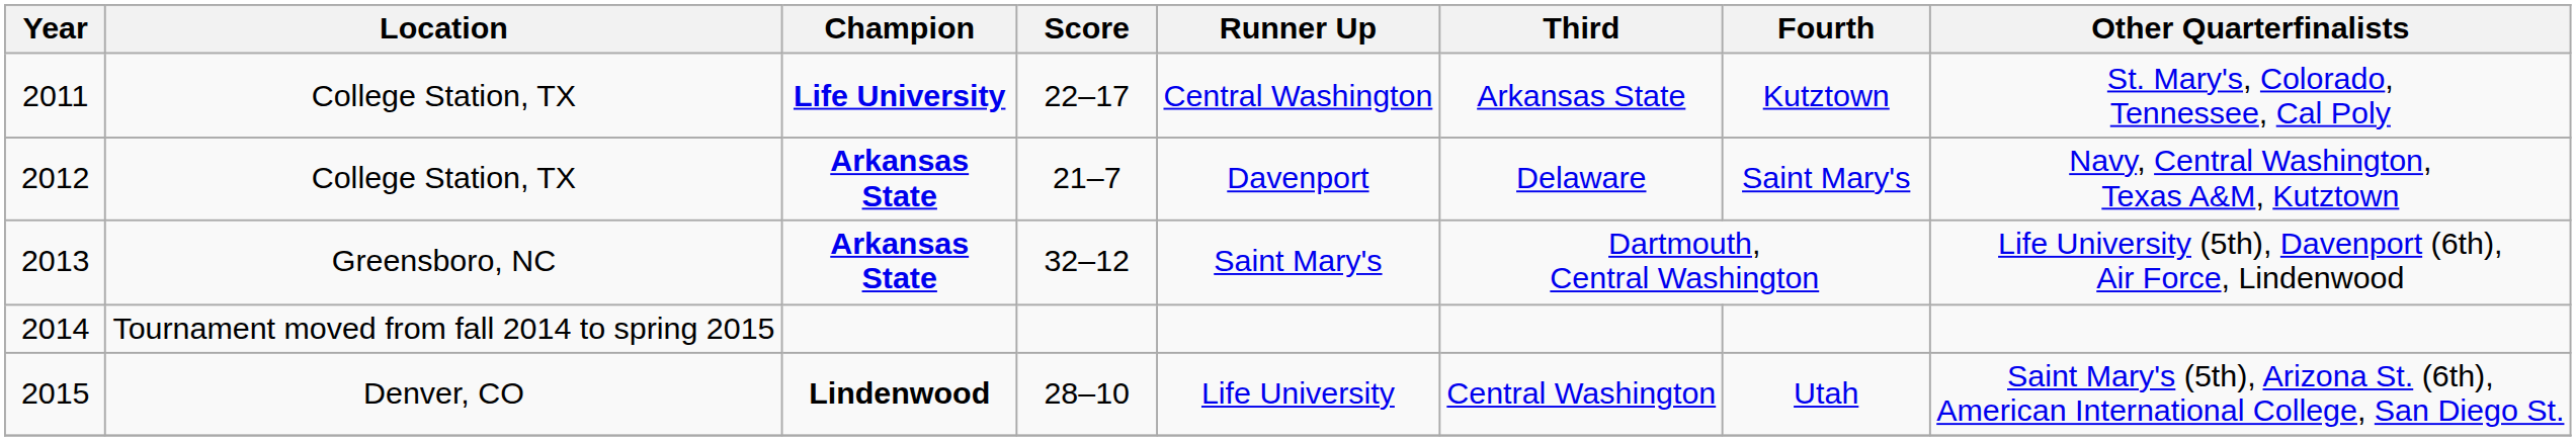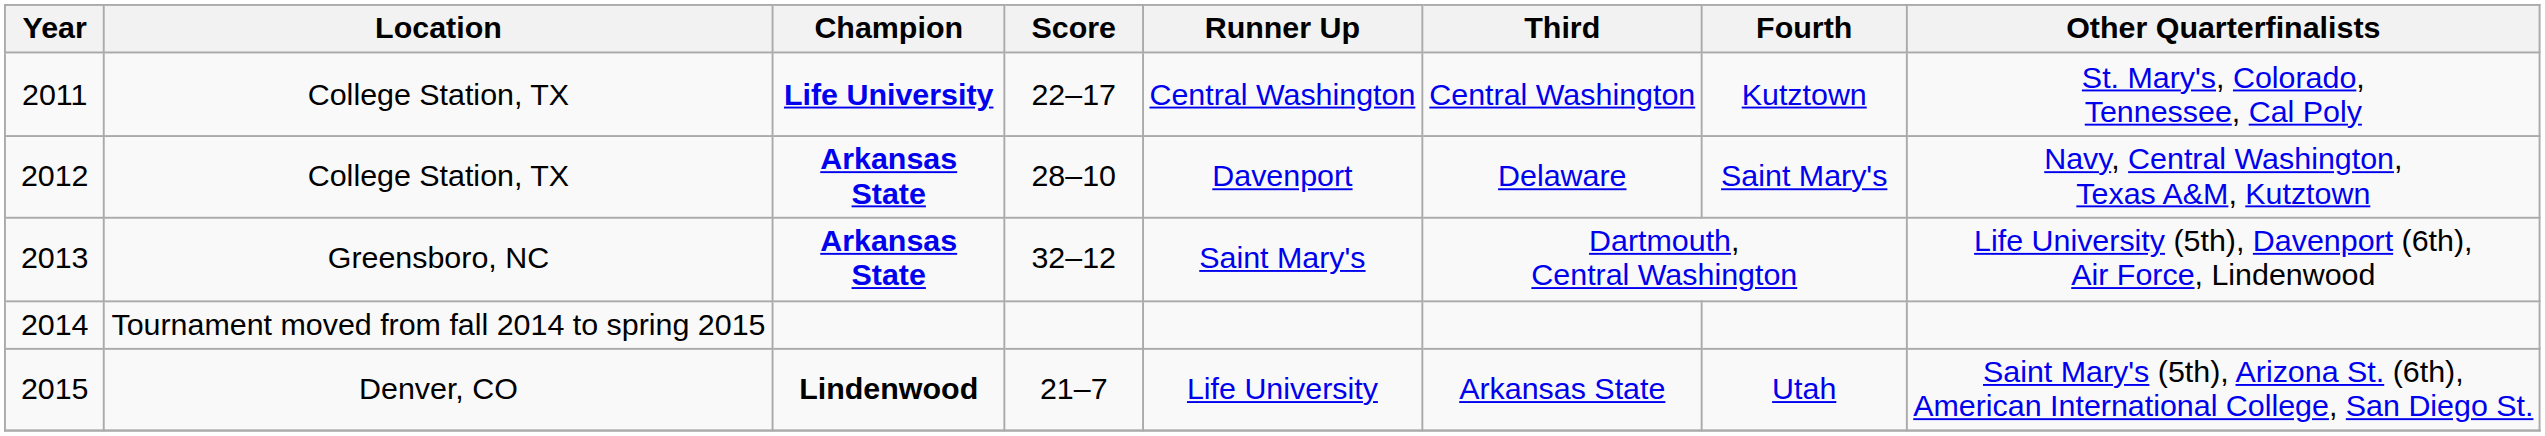 <table class=wikitable style="text-align: center;">
 <tr>
 <th width=45px>Year</th>
 <th>Location</th>
 <th width=115px>Champion</th>
 <th width=65px>Score</th>
 <th>Runner Up</th>
 <th>Third</th>
 <th width=100px>Fourth</th>
 <th>Other Quarterfinalists</th>
 </tr>
 <tr>
 <td>2011</td>
 <td align=center>College Station, TX</td>
 <td align=center><strong><a href='#'>Life University</a></strong></td>
 <td align=center>22–17</td>
 <td align=center><a href='#'>Central Washington</a></td>
-<td align=center><a href='#'>Arkansas State</a></td>
+<td align=center><a href='#'>Central Washington</a></td>
 <td align=center><a href='#'>Kutztown</a></td>
 <td align=center><a href='#'>St. Mary's</a>, <a href='#'>Colorado</a>,  <br> <a href='#'>Tennessee</a>, <a href='#'>Cal Poly</a></td>
 </tr>
 <tr>
 <td>2012</td>
 <td align=center>College Station, TX</td>
 <td align=center><strong><a href='#'>Arkansas State</a></strong></td>
-<td align=center>21–7</td>
+<td align=center>28–10</td>
 <td align=center><a href='#'>Davenport</a></td>
 <td align=center><a href='#'>Delaware</a></td>
 <td align=center><a href='#'>Saint Mary's</a></td>
 <td align=center><a href='#'>Navy</a>, <a href='#'>Central Washington</a>, <br> <a href='#'>Texas A&M</a>, <a href='#'>Kutztown</a></td>
 </tr>
 <tr>
 <td>2013</td>
 <td>Greensboro, NC</td>
 <td><strong><a href='#'>Arkansas State</a></strong></td>
 <td>32–12</td>
 <td><a href='#'>Saint Mary's</a></td>
 <td colspan=2><a href='#'>Dartmouth</a>, <br> <a href='#'>Central Washington</a></td>
 <td><a href='#'>Life University</a> (5th), <a href='#'>Davenport</a> (6th), <br> <a href='#'>Air Force</a>, Lindenwood</td>
 </tr>
 <tr>
 <td>2014</td>
 <td>Tournament moved from fall 2014 to spring 2015</td>
 <td></td>
 <td></td>
 <td></td>
 <td></td>
 <td></td>
 <td></td>
 </tr>
 <tr>
 <td>2015</td>
 <td>Denver, CO</td>
 <td align=center><strong>Lindenwood</strong></td>
-<td align=center>28–10</td>
+<td align=center>21–7</td>
 <td align=center><a href='#'>Life University</a></td>
-<td align=center><a href='#'>Central Washington</a></td>
+<td align=center><a href='#'>Arkansas State</a></td>
 <td align=center><a href='#'>Utah</a></td>
 <td align=center><a href='#'>Saint Mary's</a> (5th), <a href='#'>Arizona St.</a> (6th), <br> <a href='#'>American International College</a>, <a href='#'>San Diego St.</a></td>
 </tr>
 <tr>
 </tr>
 </table>
